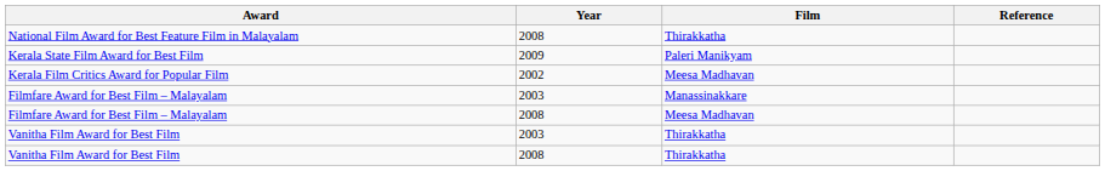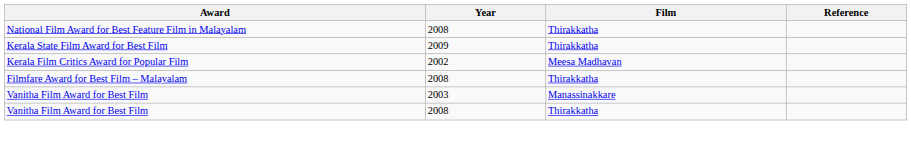 <table class="wikitable plainrowheaders sortable" style="width:70%">
 <tr>
 <th scope="col" style="width:35%">Award</th>
 <th scope="col" style="width:10%">Year</th>
 <th scope="col" style="width:20%">Film</th>
 <th scope="col" style="width:10%">Reference</th>
 </tr>
 <tr>
 <td><a href='#'>National Film Award for Best Feature Film in Malayalam</a></td>
 <td>2008</td>
 <td><a href='#'>Thirakkatha</a></td>
 <td></td>
 </tr>
 <tr>
 <td><a href='#'>Kerala State Film Award for Best Film</a></td>
 <td>2009</td>
-<td><a href='#'>Paleri Manikyam</a></td>
+<td><a href='#'>Thirakkatha</a></td>
 <td></td>
 </tr>
 <tr>
 <td><a href='#'>Kerala Film Critics Award for Popular Film</a></td>
 <td>2002</td>
 <td><a href='#'>Meesa Madhavan</a></td>
 <td></td>
 </tr>
 <tr>
 <td><a href='#'>Filmfare Award for Best Film – Malayalam</a></td>
-<td>2003</td>
-<td><a href='#'>Manassinakkare</a></td>
-<td></td>
-</tr>
-<tr>
-<td><a href='#'>Filmfare Award for Best Film – Malayalam</a></td>
 <td>2008</td>
-<td><a href='#'>Meesa Madhavan</a></td>
+<td><a href='#'>Thirakkatha</a></td>
 <td></td>
 </tr>
 <tr>
 <td><a href='#'>Vanitha Film Award for Best Film</a></td>
 <td>2003</td>
-<td><a href='#'>Thirakkatha</a></td>
+<td><a href='#'>Manassinakkare</a></td>
 <td></td>
 </tr>
 <tr>
 <td><a href='#'>Vanitha Film Award for Best Film</a></td>
 <td>2008</td>
 <td><a href='#'>Thirakkatha</a></td>
 <td></td>
 </tr>
 </table>
